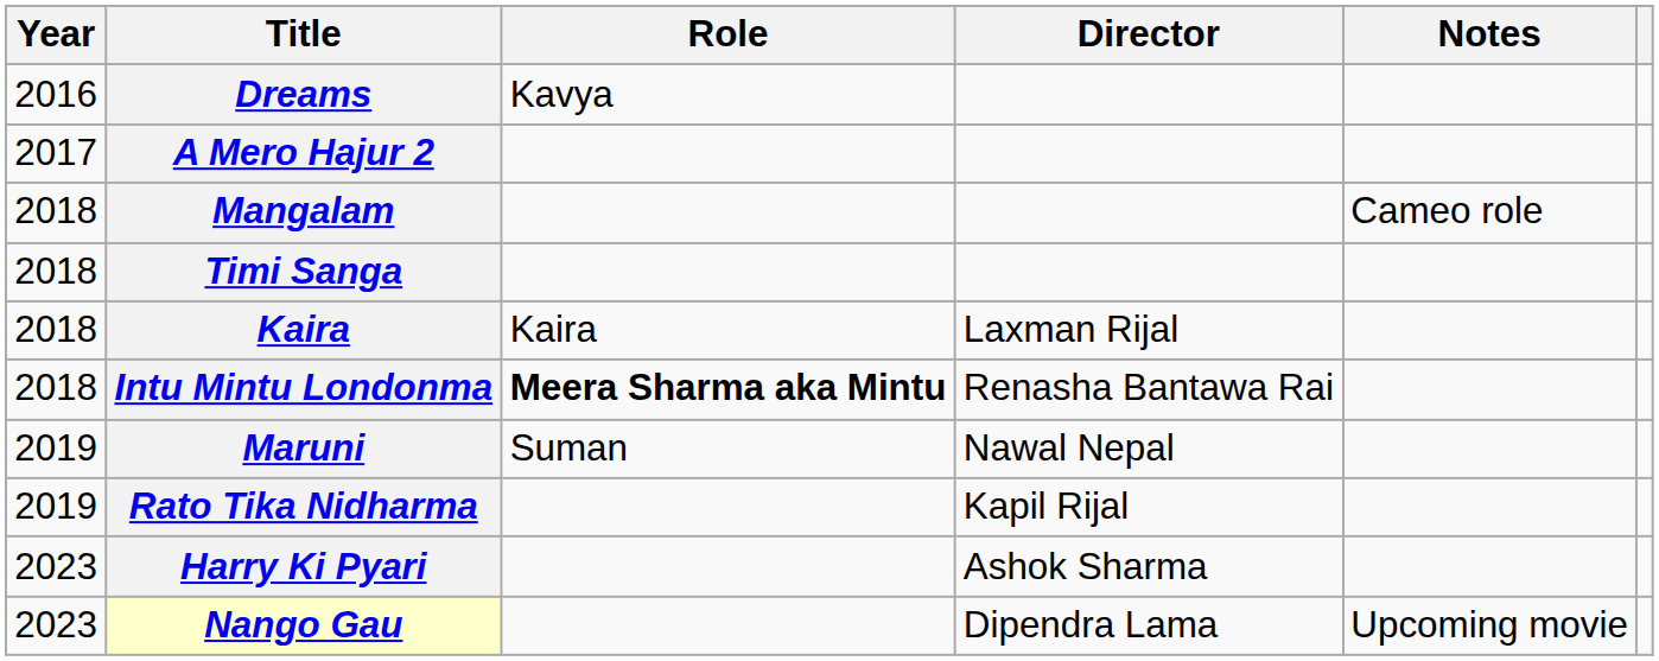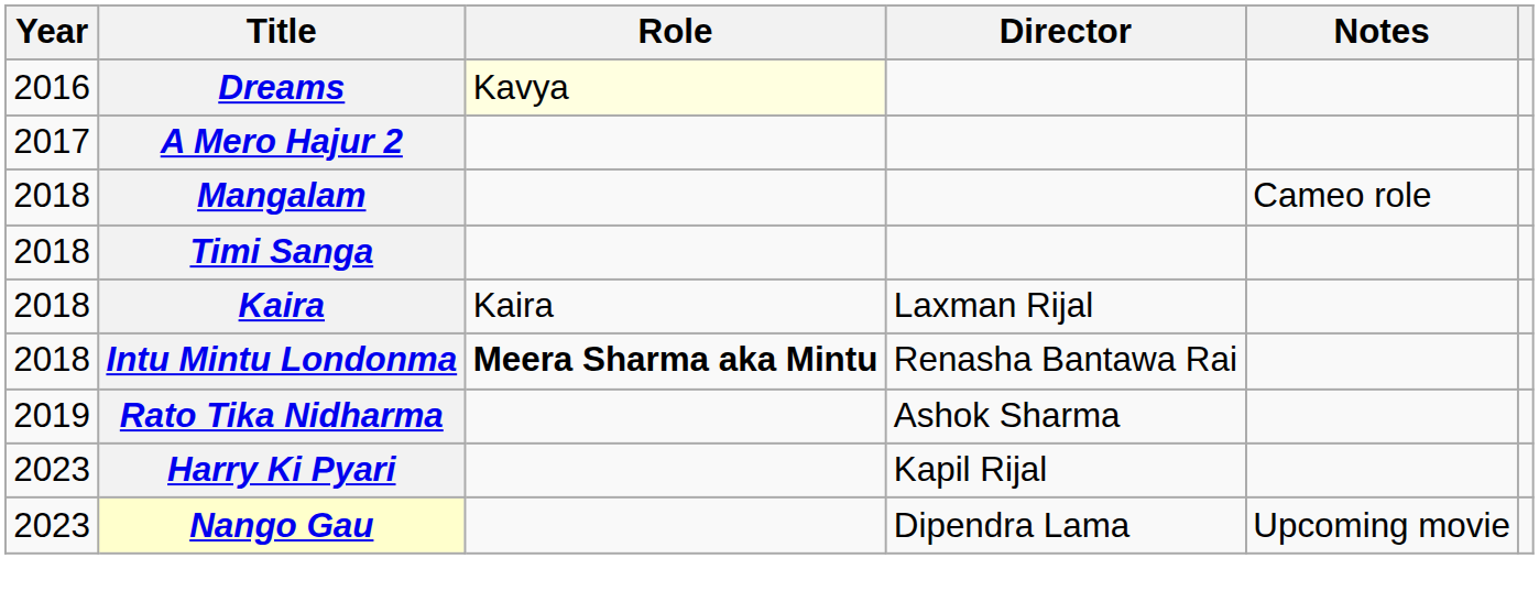 <table class="wikitable plainrowheaders sortable" style="margin-right: 0;">
 <tr>
 <th scope="col">Year</th>
 <th scope="col">Title</th>
 <th scope="col">Role</th>
 <th scope="col">Director</th>
 <th scope="col" class="unsortable">Notes</th>
 <th scope="col" class="unsortable"></th>
 </tr>
 <tr>
 <td>2016</td>
 <th scope="row"><em><a href='#'>Dreams</a></em></th>
-<td>Kavya</td>
+<td style="background: lightyellow;">Kavya</td>
 <td></td>
 <td></td>
 <td style="text-align: center;"></td>
 </tr>
 <tr>
 <td>2017</td>
 <th scope="row"><em><a href='#'>A Mero Hajur 2</a></em></th>
 <td></td>
 <td></td>
 <td></td>
 <td style="text-align: center;"></td>
 </tr>
 <tr>
 <td>2018</td>
 <th scope="row"><em><a href='#'>Mangalam</a></em></th>
 <td></td>
 <td></td>
 <td>Cameo role</td>
 <td style="text-align: center;"></td>
 </tr>
 <tr>
 <td>2018</td>
 <th scope="row"><em><a href='#'>Timi Sanga</a></em></th>
 <td></td>
 <td></td>
 <td></td>
 <td style="text-align: center;"></td>
 </tr>
 <tr>
 <td>2018</td>
 <th scope="row"><em><a href='#'>Kaira</a></em></th>
 <td>Kaira</td>
 <td>Laxman Rijal</td>
 <td></td>
 <td style="text-align: center;"></td>
 </tr>
 <tr>
 <td>2018</td>
 <th scope="row"><em><a href='#'>Intu Mintu Londonma</a></em></th>
 <td><strong>Meera Sharma aka Mintu</strong></td>
 <td>Renasha Bantawa Rai</td>
 <td></td>
 <td style="text-align: center;"></td>
 </tr>
 <tr>
 <td>2019</td>
-<th scope="row"><em><a href='#'>Maruni</a></em></th>
-<td>Suman</td>
-<td>Nawal Nepal</td>
-<td></td>
-<td style="text-align: center;"></td>
-</tr>
-<tr>
-<td>2019</td>
 <th scope="row"><em><a href='#'>Rato Tika Nidharma</a></em></th>
 <td></td>
-<td>Kapil Rijal</td>
+<td>Ashok Sharma</td>
 <td></td>
 <td style="text-align: center;"></td>
 </tr>
 <tr>
 <td>2023</td>
 <th scope="row"><em><a href='#'>Harry Ki Pyari</a></em></th>
 <td></td>
-<td>Ashok Sharma</td>
+<td>Kapil Rijal</td>
 <td></td>
 <td></td>
 </tr>
 <tr>
 <td>2023</td>
 <th scope="row"  style="background:#ffc;"><em><a href='#'>Nango Gau</a></em> </th>
 <td></td>
 <td>Dipendra Lama</td>
 <td>Upcoming movie</td>
 <td></td>
 </tr>
 </table>
